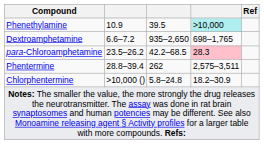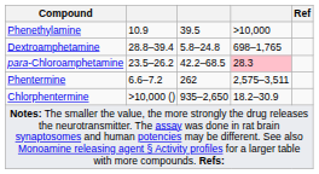 <table class="wikitable floatright" style="font-size:small;">
 <tr>
 <th>Compound</th>
 <th data-sort-type="number"></th>
 <th data-sort-type="number"></th>
 <th data-sort-type="number"></th>
 <th>Ref</th>
 </tr>
 <tr>
 <td><a href='#'>Phenethylamine</a></td>
 <td>10.9</td>
 <td>39.5</td>
-<td style="background: paleturquoise;">>10,000</td>
+<td>>10,000</td>
 <td></td>
 </tr>
 <tr>
 <td><a href='#'>Dextroamphetamine</a></td>
-<td>6.6–7.2</td>
-<td>935–2,650</td>
+<td>28.8–39.4</td>
+<td>5.8–24.8</td>
 <td>698–1,765</td>
 <td></td>
 </tr>
 <tr>
 <td><a href='#'><em>para</em>-Chloroamphetamine</a></td>
 <td>23.5–26.2</td>
 <td>42.2–68.5</td>
 <td style="background: pink;">28.3</td>
 <td></td>
 </tr>
 <tr>
 <td><a href='#'>Phentermine</a></td>
-<td>28.8–39.4</td>
+<td>6.6–7.2</td>
 <td>262</td>
 <td>2,575–3,511</td>
 <td></td>
 </tr>
 <tr>
 <td><a href='#'>Chlorphentermine</a></td>
 <td>>10,000 ()</td>
-<td>5.8–24.8</td>
+<td>935–2,650</td>
 <td>18.2–30.9</td>
 <td></td>
 </tr>
 <tr>
 <td colspan="7" style="width: 1px; background-color:#eaecf0; text-align: center;"><strong>Notes:</strong> The smaller the value, the more strongly the drug releases the neurotransmitter. The <a href='#'>assay</a> was done in rat brain <a href='#'>synaptosomes</a> and human <a href='#'>potencies</a> may be different. See also <a href='#'>Monoamine releasing agent § Activity profiles</a> for a larger table with more compounds. <strong>Refs:</strong> </td>
 </tr>
 </table>
